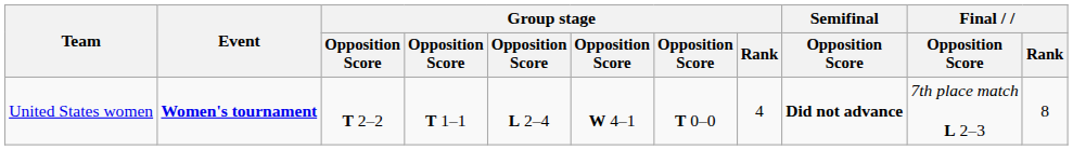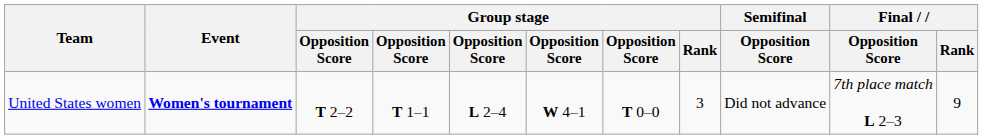 <table class=wikitable style=font-size:90%;text-align:center>
 <tr>
 <th rowspan=2>Team</th>
 <th rowspan=2>Event</th>
 <th colspan=6>Group stage</th>
 <th>Semifinal</th>
 <th colspan=2>Final /  / </th>
 </tr>
 <tr style=font-size:95%>
 <th>Opposition<br>Score</th>
 <th>Opposition<br>Score</th>
 <th>Opposition<br>Score</th>
 <th>Opposition<br>Score</th>
 <th>Opposition<br>Score</th>
 <th>Rank</th>
 <th>Opposition<br>Score</th>
 <th>Opposition<br>Score</th>
 <th>Rank</th>
 </tr>
 <tr>
 <td align=left><a href='#'>United States women</a></td>
 <td align=left><strong><a href='#'>Women's tournament</a></strong></td>
 <td><br><strong>T</strong> 2–2</td>
 <td><br><strong>T</strong> 1–1</td>
 <td><br><strong>L</strong> 2–4</td>
 <td><br><strong>W</strong> 4–1</td>
 <td><br><strong>T</strong> 0–0</td>
-<td>4</td>
-<td><strong>Did not advance</strong></td>
+<td>3</td>
+<td>Did not advance</td>
 <td><em>7th place match</em><br><br><strong>L</strong> 2–3 <strong></strong></td>
-<td>8</td>
+<td>9</td>
 </tr>
 </table>
